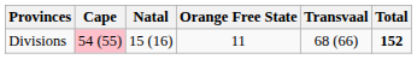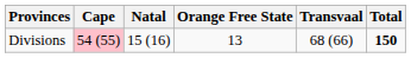 <table class="wikitable">
 <tr>
 <th>Provinces</th>
 <th>Cape</th>
 <th>Natal</th>
 <th>Orange Free State</th>
 <th>Transvaal</th>
 <th>Total</th>
 </tr>
 <tr>
 <td>Divisions</td>
 <td align="center" style="background: pink;">54 (55)</td>
 <td align="center">15 (16)</td>
-<td align="center">11</td>
+<td align="center">13</td>
 <td align="center">68 (66)</td>
-<td align="center"><strong>152</strong></td>
+<td align="center"><strong>150</strong></td>
 </tr>
 </table>
